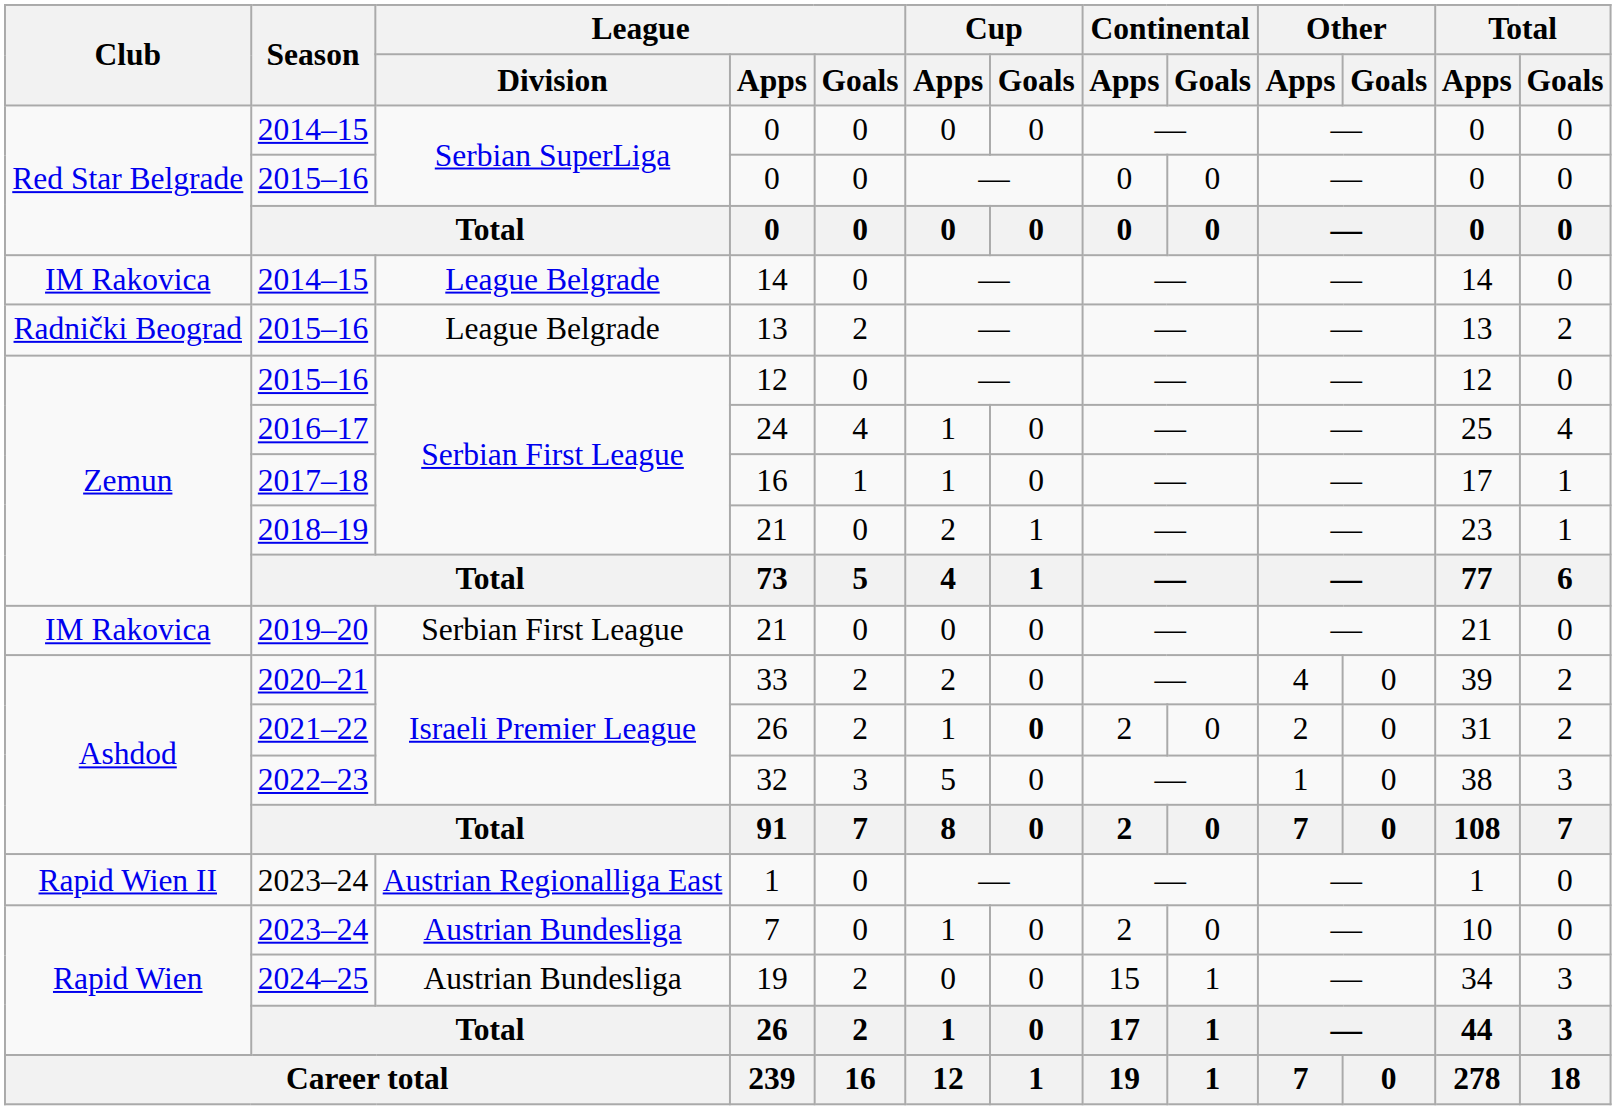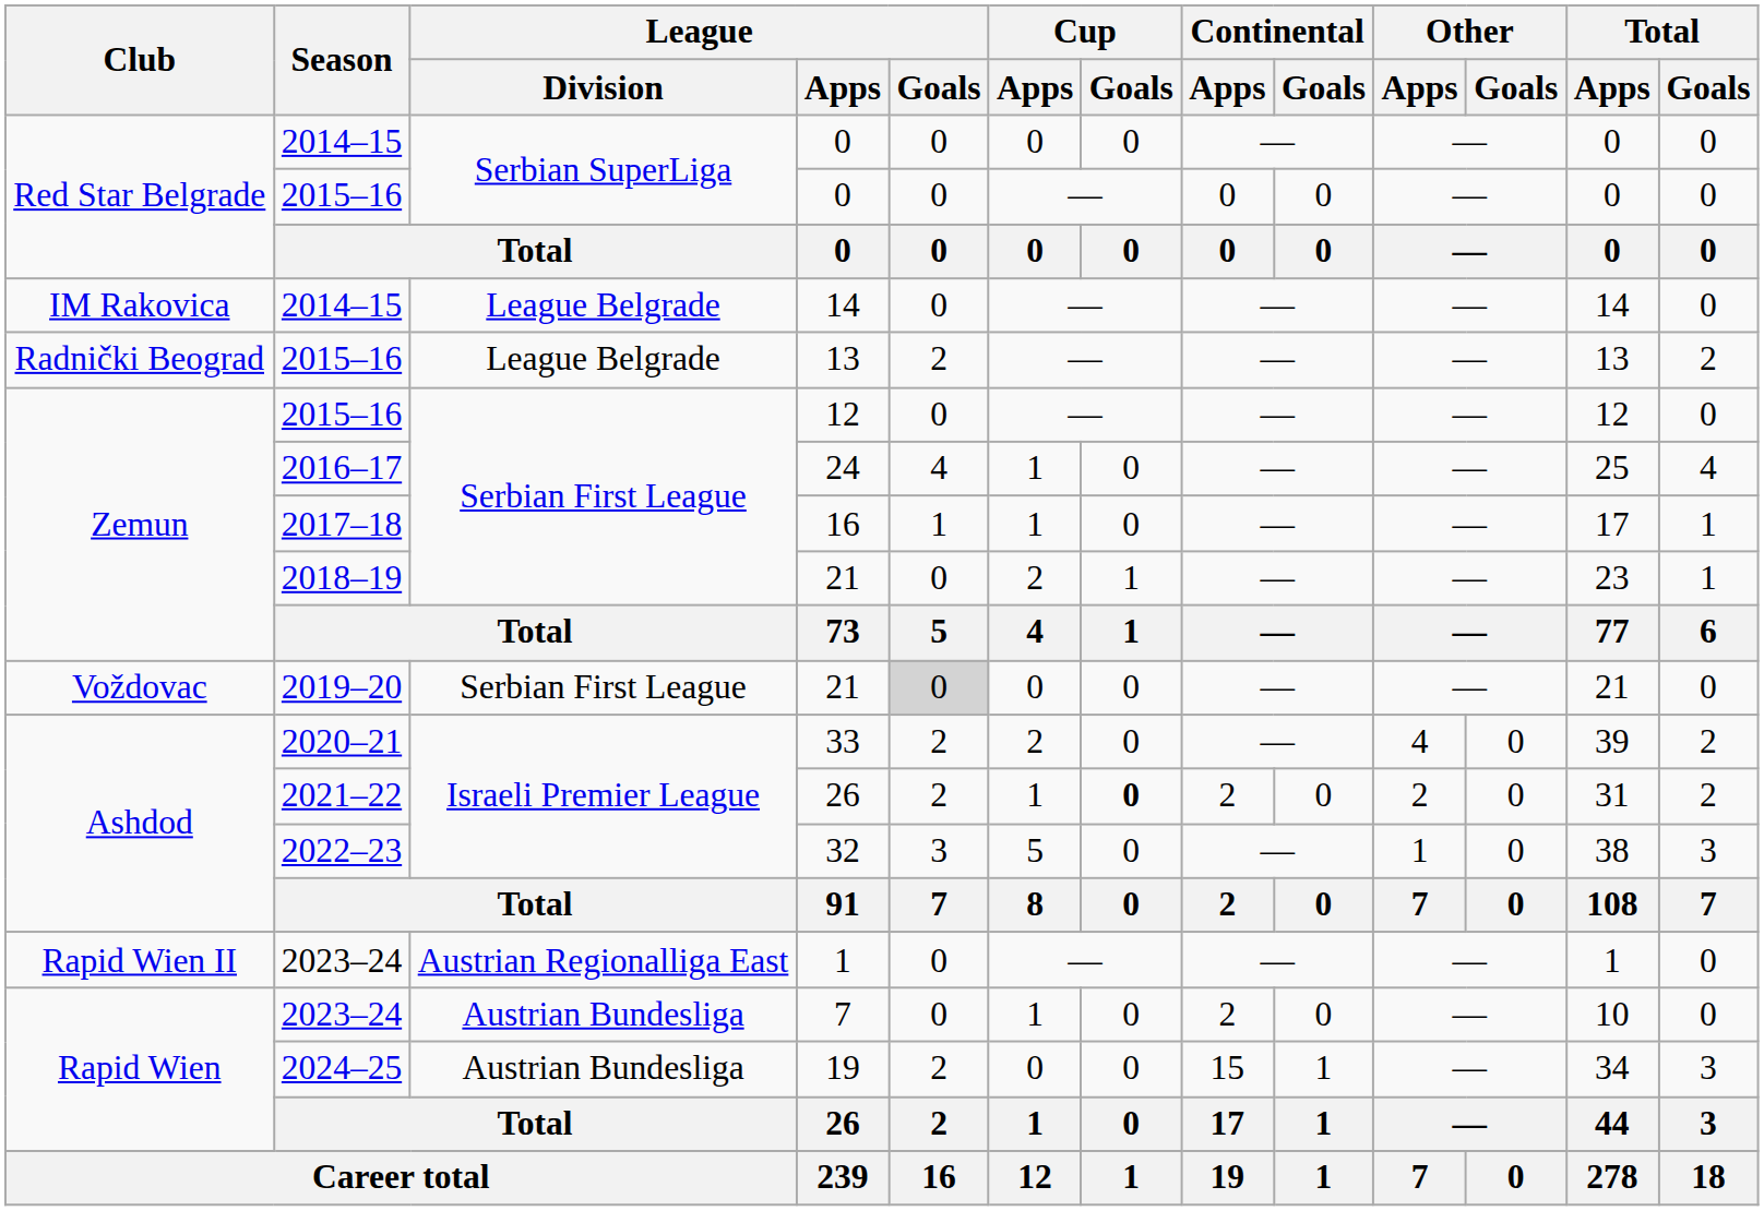 <table class="wikitable" style="text-align:center">
 <tr>
 <th rowspan="2">Club</th>
 <th rowspan="2">Season</th>
 <th colspan="3">League</th>
 <th colspan="2">Cup</th>
 <th colspan="2">Continental</th>
 <th colspan="2">Other</th>
 <th colspan="2">Total</th>
 </tr>
 <tr>
 <th>Division</th>
 <th>Apps</th>
 <th>Goals</th>
 <th>Apps</th>
 <th>Goals</th>
 <th>Apps</th>
 <th>Goals</th>
 <th>Apps</th>
 <th>Goals</th>
 <th>Apps</th>
 <th>Goals</th>
 </tr>
 <tr>
 <td rowspan="3"><a href='#'>Red Star Belgrade</a></td>
 <td><a href='#'>2014–15</a></td>
 <td rowspan="2"><a href='#'>Serbian SuperLiga</a></td>
 <td>0</td>
 <td>0</td>
 <td>0</td>
 <td>0</td>
 <td colspan="2">—</td>
 <td colspan="2">—</td>
 <td>0</td>
 <td>0</td>
 </tr>
 <tr>
 <td><a href='#'>2015–16</a></td>
 <td>0</td>
 <td>0</td>
 <td colspan="2">—</td>
 <td>0</td>
 <td>0</td>
 <td colspan="2">—</td>
 <td>0</td>
 <td>0</td>
 </tr>
 <tr>
 <th colspan="2">Total</th>
 <th>0</th>
 <th>0</th>
 <th>0</th>
 <th>0</th>
 <th>0</th>
 <th>0</th>
 <th colspan="2">—</th>
 <th>0</th>
 <th>0</th>
 </tr>
 <tr>
 <td><a href='#'>IM Rakovica</a></td>
 <td><a href='#'>2014–15</a></td>
 <td><a href='#'>League Belgrade</a></td>
 <td>14</td>
 <td>0</td>
 <td colspan="2">—</td>
 <td colspan="2">—</td>
 <td colspan="2">—</td>
 <td>14</td>
 <td>0</td>
 </tr>
 <tr>
 <td><a href='#'>Radnički Beograd</a></td>
 <td><a href='#'>2015–16</a></td>
 <td>League Belgrade</td>
 <td>13</td>
 <td>2</td>
 <td colspan="2">—</td>
 <td colspan="2">—</td>
 <td colspan="2">—</td>
 <td>13</td>
 <td>2</td>
 </tr>
 <tr>
 <td rowspan="5"><a href='#'>Zemun</a></td>
 <td><a href='#'>2015–16</a></td>
 <td rowspan="4"><a href='#'>Serbian First League</a></td>
 <td>12</td>
 <td>0</td>
 <td colspan="2">—</td>
 <td colspan="2">—</td>
 <td colspan="2">—</td>
 <td>12</td>
 <td>0</td>
 </tr>
 <tr>
 <td><a href='#'>2016–17</a></td>
 <td>24</td>
 <td>4</td>
 <td>1</td>
 <td>0</td>
 <td colspan="2">—</td>
 <td colspan="2">—</td>
 <td>25</td>
 <td>4</td>
 </tr>
 <tr>
 <td><a href='#'>2017–18</a></td>
 <td>16</td>
 <td>1</td>
 <td>1</td>
 <td>0</td>
 <td colspan="2">—</td>
 <td colspan="2">—</td>
 <td>17</td>
 <td>1</td>
 </tr>
 <tr>
 <td><a href='#'>2018–19</a></td>
 <td>21</td>
 <td>0</td>
 <td>2</td>
 <td>1</td>
 <td colspan="2">—</td>
 <td colspan="2">—</td>
 <td>23</td>
 <td>1</td>
 </tr>
 <tr>
 <th colspan="2">Total</th>
 <th>73</th>
 <th>5</th>
 <th>4</th>
 <th>1</th>
 <th colspan="2">—</th>
 <th colspan="2">—</th>
 <th>77</th>
 <th>6</th>
 </tr>
 <tr>
-<td><a href='#'>IM Rakovica</a></td>
+<td><a href='#'>Voždovac</a></td>
 <td><a href='#'>2019–20</a></td>
 <td>Serbian First League</td>
 <td>21</td>
-<td>0</td>
+<td style="background: lightgrey;">0</td>
 <td>0</td>
 <td>0</td>
 <td colspan="2">—</td>
 <td colspan="2">—</td>
 <td>21</td>
 <td>0</td>
 </tr>
 <tr>
 <td rowspan="4"><a href='#'>Ashdod</a></td>
 <td><a href='#'>2020–21</a></td>
 <td rowspan="3"><a href='#'>Israeli Premier League</a></td>
 <td>33</td>
 <td>2</td>
 <td>2</td>
 <td>0</td>
 <td colspan="2">—</td>
 <td>4</td>
 <td>0</td>
 <td>39</td>
 <td>2</td>
 </tr>
 <tr>
 <td><a href='#'>2021–22</a></td>
 <td>26</td>
 <td>2</td>
 <td>1</td>
 <td><strong>0</strong></td>
 <td>2</td>
 <td>0</td>
 <td>2</td>
 <td>0</td>
 <td>31</td>
 <td>2</td>
 </tr>
 <tr>
 <td><a href='#'>2022–23</a></td>
 <td>32</td>
 <td>3</td>
 <td>5</td>
 <td>0</td>
 <td colspan="2">—</td>
 <td>1</td>
 <td>0</td>
 <td>38</td>
 <td>3</td>
 </tr>
 <tr>
 <th colspan="2">Total</th>
 <th>91</th>
 <th>7</th>
 <th>8</th>
 <th>0</th>
 <th>2</th>
 <th>0</th>
 <th>7</th>
 <th>0</th>
 <th>108</th>
 <th>7</th>
 </tr>
 <tr>
 <td><a href='#'>Rapid Wien II</a></td>
 <td>2023–24</td>
 <td><a href='#'>Austrian Regionalliga East</a></td>
 <td>1</td>
 <td>0</td>
 <td colspan="2">—</td>
 <td colspan="2">—</td>
 <td colspan="2">—</td>
 <td>1</td>
 <td>0</td>
 </tr>
 <tr>
 <td rowspan="3"><a href='#'>Rapid Wien</a></td>
 <td><a href='#'>2023–24</a></td>
 <td><a href='#'>Austrian Bundesliga</a></td>
 <td>7</td>
 <td>0</td>
 <td>1</td>
 <td>0</td>
 <td>2</td>
 <td>0</td>
 <td colspan="2">—</td>
 <td>10</td>
 <td>0</td>
 </tr>
 <tr>
 <td><a href='#'>2024–25</a></td>
 <td>Austrian Bundesliga</td>
 <td>19</td>
 <td>2</td>
 <td>0</td>
 <td>0</td>
 <td>15</td>
 <td>1</td>
 <td colspan="2">—</td>
 <td>34</td>
 <td>3</td>
 </tr>
 <tr>
 <th colspan="2">Total</th>
 <th>26</th>
 <th>2</th>
 <th>1</th>
 <th>0</th>
 <th>17</th>
 <th>1</th>
 <th colspan="2">—</th>
 <th>44</th>
 <th>3</th>
 </tr>
 <tr>
 <th colspan="3">Career total</th>
 <th>239</th>
 <th>16</th>
 <th>12</th>
 <th>1</th>
 <th>19</th>
 <th>1</th>
 <th>7</th>
 <th>0</th>
 <th>278</th>
 <th>18</th>
 </tr>
 </table>
